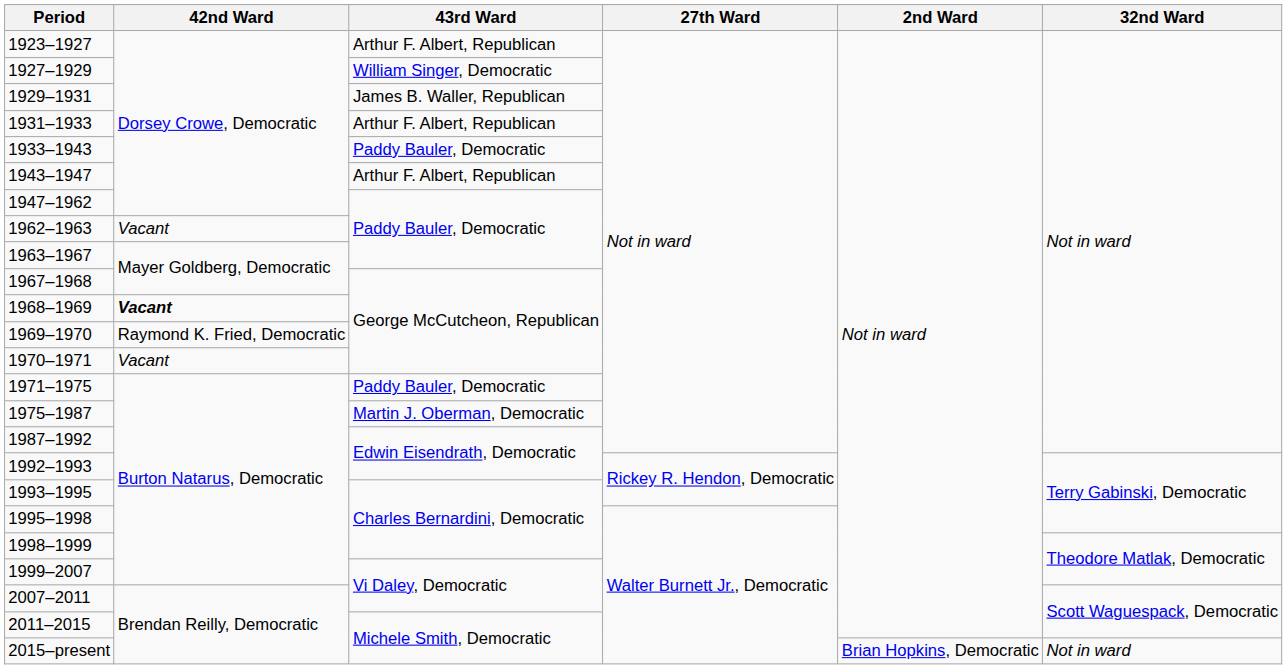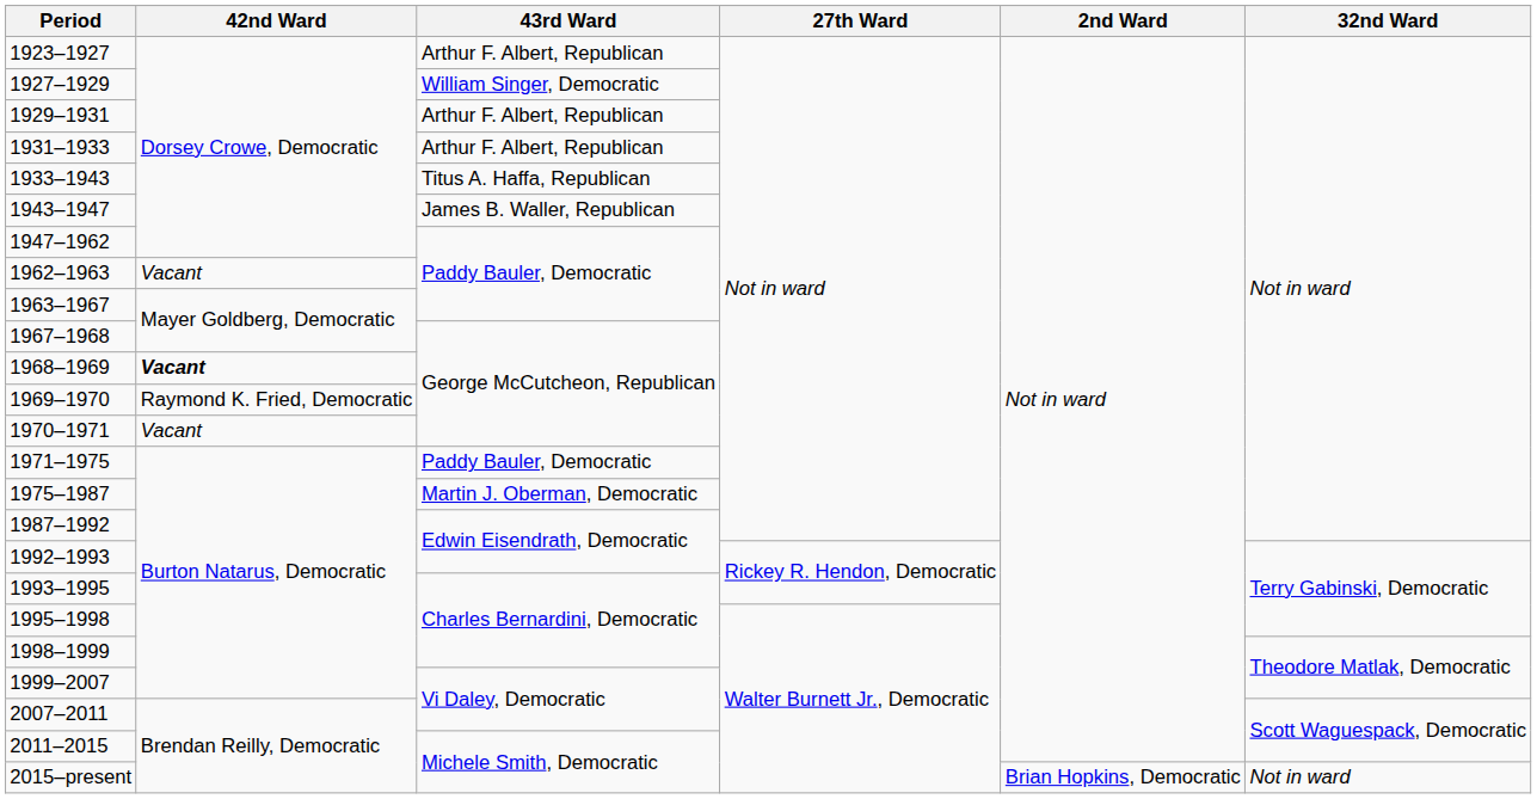 <table class="wikitable mw-collapsible mw-collapsed">
 <tr>
 </tr>
 <tr>
 <th>Period</th>
 <th>42nd Ward</th>
 <th>43rd Ward</th>
 <th>27th Ward</th>
 <th>2nd Ward</th>
 <th>32nd Ward</th>
 </tr>
 <tr>
 <td>1923–1927</td>
 <td rowspan="7" ><a href='#'>Dorsey Crowe</a>, Democratic</td>
 <td>Arthur F. Albert, Republican</td>
 <td rowspan="16"><em>Not in ward</em></td>
 <td rowspan="23"><em>Not in ward</em></td>
 <td rowspan="16"><em>Not in ward</em></td>
 </tr>
 <tr>
 <td>1927–1929</td>
 <td><a href='#'>William Singer</a>, Democratic</td>
 </tr>
 <tr>
 <td>1929–1931</td>
-<td>James B. Waller, Republican</td>
+<td>Arthur F. Albert, Republican</td>
 </tr>
 <tr>
 <td>1931–1933</td>
 <td>Arthur F. Albert, Republican</td>
 </tr>
 <tr>
 <td>1933–1943</td>
-<td><a href='#'>Paddy Bauler</a>, Democratic</td>
+<td>Titus A. Haffa, Republican</td>
 </tr>
 <tr>
 <td>1943–1947</td>
-<td>Arthur F. Albert, Republican</td>
+<td>James B. Waller, Republican</td>
 </tr>
 <tr>
 <td>1947–1962</td>
 <td rowspan="3" ><a href='#'>Paddy Bauler</a>, Democratic</td>
 </tr>
 <tr>
 <td>1962–1963</td>
 <td><em>Vacant</em></td>
 </tr>
 <tr>
 <td>1963–1967</td>
 <td rowspan="2" >Mayer Goldberg, Democratic</td>
 </tr>
 <tr>
 <td>1967–1968</td>
 <td rowspan="4" >George McCutcheon, Republican</td>
 </tr>
 <tr>
 <td>1968–1969</td>
 <td><strong><em>Vacant</em></strong></td>
 </tr>
 <tr>
 <td>1969–1970</td>
 <td>Raymond K. Fried, Democratic</td>
 </tr>
 <tr>
 <td>1970–1971</td>
 <td><em>Vacant</em></td>
 </tr>
 <tr>
 <td>1971–1975</td>
 <td rowspan="8" ><a href='#'>Burton Natarus</a>, Democratic</td>
 <td><a href='#'>Paddy Bauler</a>, Democratic</td>
 </tr>
 <tr>
 <td>1975–1987</td>
 <td><a href='#'>Martin J. Oberman</a>, Democratic</td>
 </tr>
 <tr>
 <td>1987–1992</td>
 <td rowspan="2" ><a href='#'>Edwin Eisendrath</a>, Democratic</td>
 </tr>
 <tr>
 <td>1992–1993</td>
 <td rowspan="2" ><a href='#'>Rickey R. Hendon</a>, Democratic</td>
 <td rowspan="3" ><a href='#'>Terry Gabinski</a>, Democratic</td>
 </tr>
 <tr>
 <td>1993–1995</td>
 <td rowspan="3" ><a href='#'>Charles Bernardini</a>, Democratic</td>
 </tr>
 <tr>
 <td>1995–1998</td>
 <td rowspan="7" ><a href='#'>Walter Burnett Jr.</a>, Democratic</td>
 </tr>
 <tr>
 <td>1998–1999</td>
 <td rowspan="2" ><a href='#'>Theodore Matlak</a>, Democratic</td>
 </tr>
 <tr>
 <td>1999–2007</td>
 <td rowspan="2" ><a href='#'>Vi Daley</a>, Democratic</td>
 </tr>
 <tr>
 <td>2007–2011</td>
 <td rowspan="3" >Brendan Reilly, Democratic</td>
 <td rowspan="2" ><a href='#'>Scott Waguespack</a>, Democratic</td>
 </tr>
 <tr>
 <td>2011–2015</td>
 <td rowspan="2" ><a href='#'>Michele Smith</a>, Democratic</td>
 </tr>
 <tr>
 <td>2015–present</td>
 <td><a href='#'>Brian Hopkins</a>, Democratic</td>
 <td><em>Not in ward</em></td>
 </tr>
 </table>
